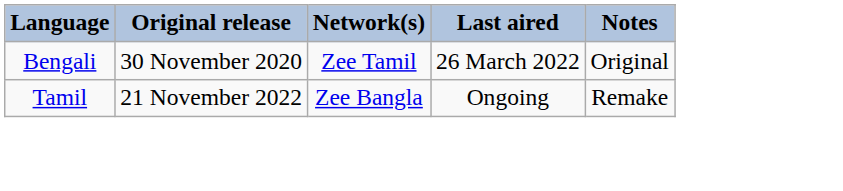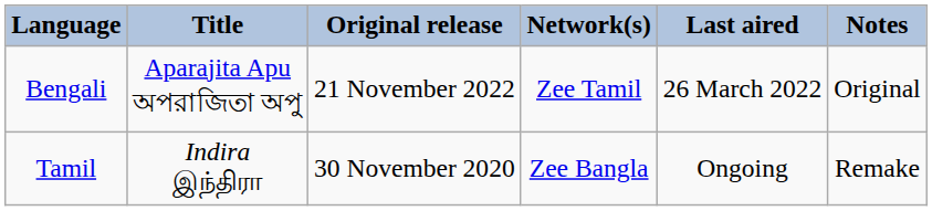 <table class="wikitable" style="text-align:center;">
 <tr>
 <th style="background:LightSteelBlue;">Language</th>
+<th style="background:LightSteelBlue;">Title</th>
 <th style="background:LightSteelBlue;">Original release</th>
 <th style="background:LightSteelBlue;">Network(s)</th>
 <th style="background:LightSteelBlue;">Last aired</th>
 <th style="background:LightSteelBlue;">Notes</th>
 </tr>
 <tr>
 <td><a href='#'>Bengali</a></td>
-<td>30 November 2020</td>
+<td><a href='#'>Aparajita Apu</a> <br> অপরাজিতা অপু</td>
+<td>21 November 2022</td>
 <td><a href='#'>Zee Tamil</a></td>
 <td>26 March 2022</td>
 <td>Original</td>
 </tr>
 <tr>
 <td><a href='#'>Tamil</a></td>
-<td>21 November 2022</td>
+<td><em>Indira</em> <br> இந்திரா</td>
+<td>30 November 2020</td>
 <td><a href='#'>Zee Bangla</a></td>
 <td>Ongoing</td>
 <td>Remake</td>
 </tr>
 </table>
